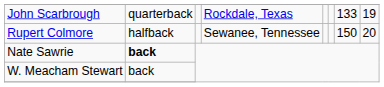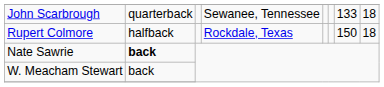 <table class="wikitable">
 <tr>
 </tr>
 <tr>
 <td><a href='#'>John Scarbrough</a></td>
 <td>quarterback</td>
 <td></td>
-<td><a href='#'>Rockdale, Texas</a></td>
+<td>Sewanee, Tennessee</td>
 <td></td>
 <td></td>
 <td>133</td>
-<td>19</td>
+<td>18</td>
 </tr>
 <tr>
 <td><a href='#'>Rupert Colmore</a></td>
 <td>halfback</td>
 <td></td>
-<td>Sewanee, Tennessee</td>
+<td><a href='#'>Rockdale, Texas</a></td>
 <td></td>
 <td></td>
 <td>150</td>
-<td>20</td>
+<td>18</td>
 </tr>
 <tr>
 <td>Nate Sawrie</td>
 <td><strong>back</strong></td>
 </tr>
 <tr>
 <td>W. Meacham Stewart</td>
 <td>back</td>
 </tr>
 <tr>
 </tr>
 </table>
